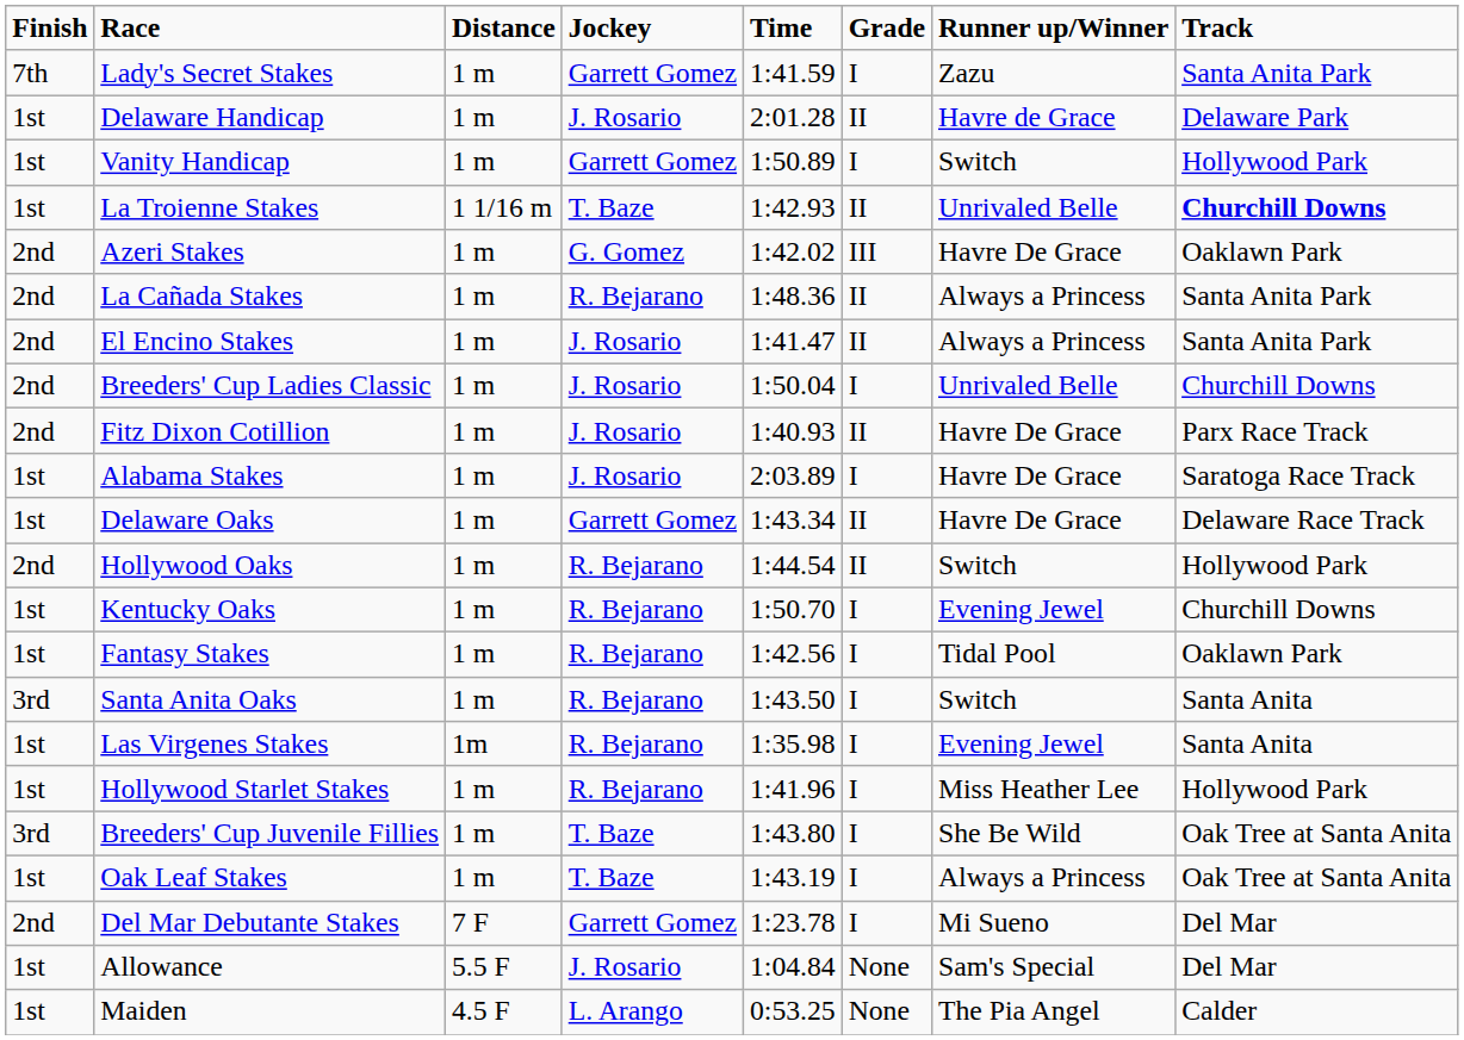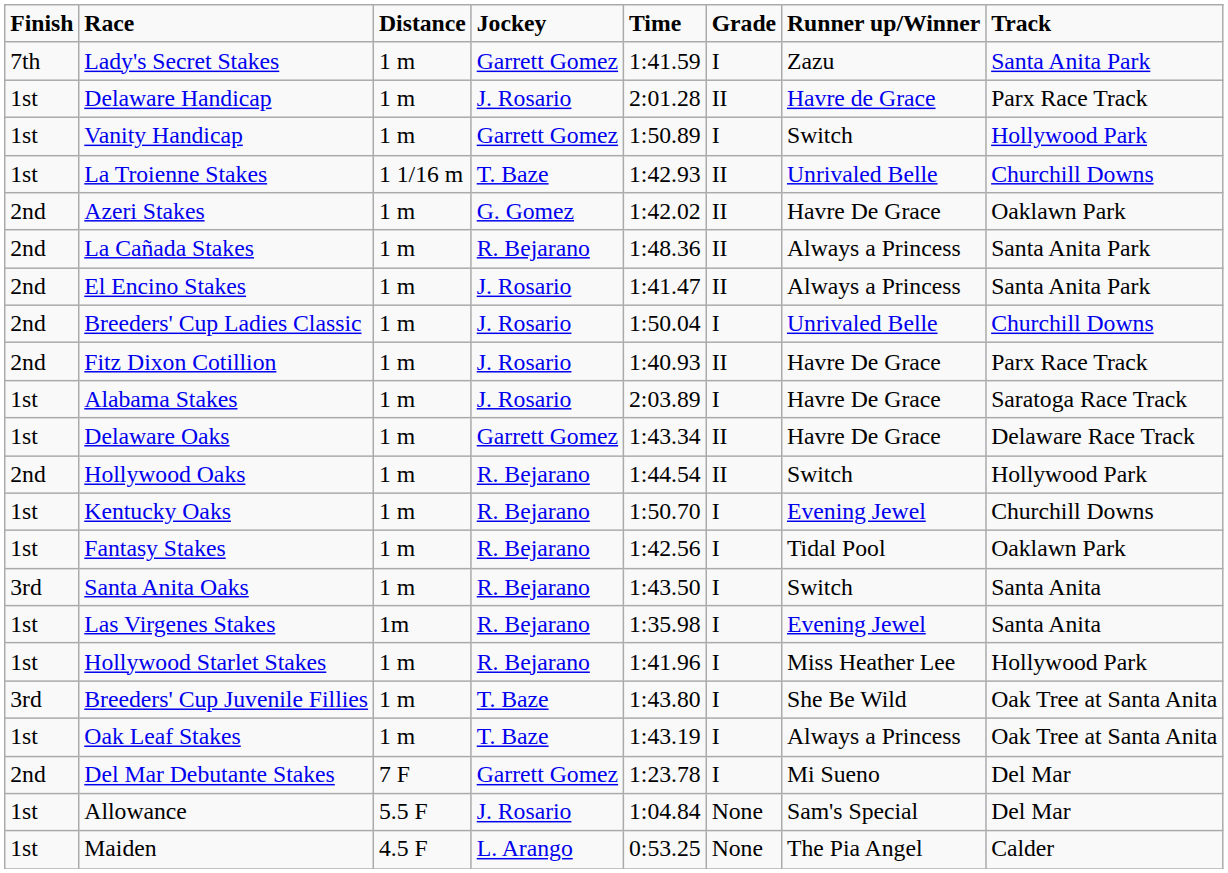 <table class="wikitable">
 <tr>
 <td><strong>Finish</strong></td>
 <td><strong>Race</strong></td>
 <td><strong>Distance</strong></td>
 <td><strong>Jockey</strong></td>
 <td><strong>Time</strong></td>
 <td><strong>Grade</strong></td>
 <td><strong>Runner up/Winner</strong></td>
 <td><strong>Track</strong></td>
 </tr>
 <tr>
 <td>7th</td>
 <td><a href='#'>Lady's Secret Stakes</a></td>
 <td>1 m</td>
 <td><a href='#'>Garrett Gomez</a></td>
 <td>1:41.59</td>
 <td>I</td>
 <td>Zazu</td>
 <td><a href='#'>Santa Anita Park</a></td>
 </tr>
 <tr>
 <td>1st</td>
 <td><a href='#'>Delaware Handicap</a></td>
 <td>1 m</td>
 <td><a href='#'>J. Rosario</a></td>
 <td>2:01.28</td>
 <td>II</td>
 <td><a href='#'>Havre de Grace</a></td>
-<td><a href='#'>Delaware Park</a></td>
+<td>Parx Race Track</td>
 </tr>
 <tr>
 <td>1st</td>
 <td><a href='#'>Vanity Handicap</a></td>
 <td>1 m</td>
 <td><a href='#'>Garrett Gomez</a></td>
 <td>1:50.89</td>
 <td>I</td>
 <td>Switch</td>
 <td><a href='#'>Hollywood Park</a></td>
 </tr>
 <tr>
 <td>1st</td>
 <td><a href='#'>La Troienne Stakes</a></td>
 <td>1 1/16 m</td>
 <td><a href='#'>T. Baze</a></td>
 <td>1:42.93</td>
 <td>II</td>
 <td><a href='#'>Unrivaled Belle</a></td>
-<td><strong><a href='#'>Churchill Downs</a></strong></td>
+<td><a href='#'>Churchill Downs</a></td>
 </tr>
 <tr>
 <td>2nd</td>
 <td><a href='#'>Azeri Stakes</a></td>
 <td>1 m</td>
 <td><a href='#'>G. Gomez</a></td>
 <td>1:42.02</td>
-<td>III</td>
+<td>II</td>
 <td>Havre De Grace</td>
 <td>Oaklawn Park</td>
 </tr>
 <tr>
 <td>2nd</td>
 <td><a href='#'>La Cañada Stakes</a></td>
 <td>1 m</td>
 <td><a href='#'>R. Bejarano</a></td>
 <td>1:48.36</td>
 <td>II</td>
 <td>Always a Princess</td>
 <td>Santa Anita Park</td>
 </tr>
 <tr>
 <td>2nd</td>
 <td><a href='#'>El Encino Stakes</a></td>
 <td>1 m</td>
 <td><a href='#'>J. Rosario</a></td>
 <td>1:41.47</td>
 <td>II</td>
 <td>Always a Princess</td>
 <td>Santa Anita Park</td>
 </tr>
 <tr>
 <td>2nd</td>
 <td><a href='#'>Breeders' Cup Ladies Classic</a></td>
 <td>1 m</td>
 <td><a href='#'>J. Rosario</a></td>
 <td>1:50.04</td>
 <td>I</td>
 <td><a href='#'>Unrivaled Belle</a></td>
 <td><a href='#'>Churchill Downs</a></td>
 </tr>
 <tr>
 <td>2nd</td>
 <td><a href='#'>Fitz Dixon Cotillion</a></td>
 <td>1 m</td>
 <td><a href='#'>J. Rosario</a></td>
 <td>1:40.93</td>
 <td>II</td>
 <td>Havre De Grace</td>
 <td>Parx Race Track</td>
 </tr>
 <tr>
 <td>1st</td>
 <td><a href='#'>Alabama Stakes</a></td>
 <td>1 m</td>
 <td><a href='#'>J. Rosario</a></td>
 <td>2:03.89</td>
 <td>I</td>
 <td>Havre De Grace</td>
 <td>Saratoga Race Track</td>
 </tr>
 <tr>
 <td>1st</td>
 <td><a href='#'>Delaware Oaks</a></td>
 <td>1 m</td>
 <td><a href='#'>Garrett Gomez</a></td>
 <td>1:43.34</td>
 <td>II</td>
 <td>Havre De Grace</td>
 <td>Delaware Race Track</td>
 </tr>
 <tr>
 <td>2nd</td>
 <td><a href='#'>Hollywood Oaks</a></td>
 <td>1 m</td>
 <td><a href='#'>R. Bejarano</a></td>
 <td>1:44.54</td>
 <td>II</td>
 <td>Switch</td>
 <td>Hollywood Park</td>
 </tr>
 <tr>
 <td>1st</td>
 <td><a href='#'>Kentucky Oaks</a></td>
 <td>1 m</td>
 <td><a href='#'>R. Bejarano</a></td>
 <td>1:50.70</td>
 <td>I</td>
 <td><a href='#'>Evening Jewel</a></td>
 <td>Churchill Downs</td>
 </tr>
 <tr>
 <td>1st</td>
 <td><a href='#'>Fantasy Stakes</a></td>
 <td>1 m</td>
 <td><a href='#'>R. Bejarano</a></td>
 <td>1:42.56</td>
 <td>I</td>
 <td>Tidal Pool</td>
 <td>Oaklawn Park</td>
 </tr>
 <tr>
 <td>3rd</td>
 <td><a href='#'>Santa Anita Oaks</a></td>
 <td>1 m</td>
 <td><a href='#'>R. Bejarano</a></td>
 <td>1:43.50</td>
 <td>I</td>
 <td>Switch</td>
 <td>Santa Anita</td>
 </tr>
 <tr>
 <td>1st</td>
 <td><a href='#'>Las Virgenes Stakes</a></td>
 <td>1m</td>
 <td><a href='#'>R. Bejarano</a></td>
 <td>1:35.98</td>
 <td>I</td>
 <td><a href='#'>Evening Jewel</a></td>
 <td>Santa Anita</td>
 </tr>
 <tr>
 <td>1st</td>
 <td><a href='#'>Hollywood Starlet Stakes</a></td>
 <td>1 m</td>
 <td><a href='#'>R. Bejarano</a></td>
 <td>1:41.96</td>
 <td>I</td>
 <td>Miss Heather Lee</td>
 <td>Hollywood Park</td>
 </tr>
 <tr>
 <td>3rd</td>
 <td><a href='#'>Breeders' Cup Juvenile Fillies</a></td>
 <td>1 m</td>
 <td><a href='#'>T. Baze</a></td>
 <td>1:43.80</td>
 <td>I</td>
 <td>She Be Wild</td>
 <td>Oak Tree at Santa Anita</td>
 </tr>
 <tr>
 <td>1st</td>
 <td><a href='#'>Oak Leaf Stakes</a></td>
 <td>1 m</td>
 <td><a href='#'>T. Baze</a></td>
 <td>1:43.19</td>
 <td>I</td>
 <td>Always a Princess</td>
 <td>Oak Tree at Santa Anita</td>
 </tr>
 <tr>
 <td>2nd</td>
 <td><a href='#'>Del Mar Debutante Stakes</a></td>
 <td>7 F</td>
 <td><a href='#'>Garrett Gomez</a></td>
 <td>1:23.78</td>
 <td>I</td>
 <td>Mi Sueno</td>
 <td>Del Mar</td>
 </tr>
 <tr>
 <td>1st</td>
 <td>Allowance</td>
 <td>5.5 F</td>
 <td><a href='#'>J. Rosario</a></td>
 <td>1:04.84</td>
 <td>None</td>
 <td>Sam's Special</td>
 <td>Del Mar</td>
 </tr>
 <tr>
 <td>1st</td>
 <td>Maiden</td>
 <td>4.5 F</td>
 <td><a href='#'>L. Arango</a></td>
 <td>0:53.25</td>
 <td>None</td>
 <td>The Pia Angel</td>
 <td>Calder</td>
 </tr>
 </table>
